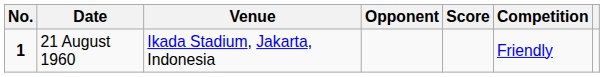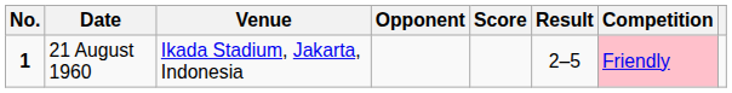 <table class="wikitable sortable">
 <tr>
 <th scope="col">No.</th>
 <th scope="col">Date</th>
 <th scope="col">Venue</th>
 <th scope="col">Opponent</th>
 <th scope="col">Score</th>
+<th scope="col">Result</th>
 <th scope="col">Competition</th>
 <th scope="col" class="unsortable"></th>
 </tr>
 <tr>
 <td align="center"><strong>1</strong></td>
 <td>21 August 1960</td>
 <td><a href='#'>Ikada Stadium</a>, <a href='#'>Jakarta</a>, Indonesia</td>
 <td></td>
 <td align="center"></td>
-<td><a href='#'>Friendly</a></td>
+<td align="center">2–5</td>
+<td style="background: pink;"><a href='#'>Friendly</a></td>
 <td></td>
 </tr>
 </table>
